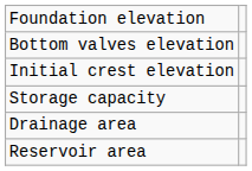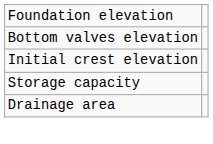 <table class="wikitable">
 <tr>
 <td>Foundation elevation</td>
 <td></td>
 </tr>
 <tr>
 <td>Bottom valves elevation</td>
 <td></td>
 </tr>
 <tr>
 <td>Initial crest elevation</td>
 <td></td>
 </tr>
 <tr>
 <td>Storage capacity</td>
 <td></td>
 </tr>
 <tr>
 <td>Drainage area</td>
 <td></td>
 </tr>
-<tr>
-<td>Reservoir area</td>
-<td></td>
-</tr>
 </table>
